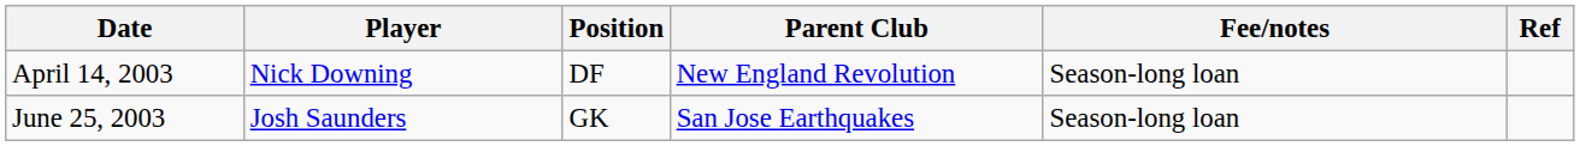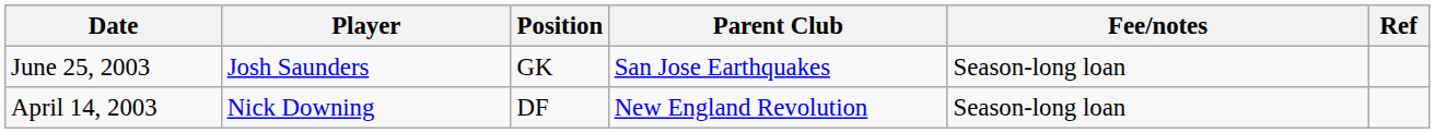 <table class="wikitable" style="font-size:95%;">
 <tr>
 <th width=125px>Date</th>
 <th width=170px>Player</th>
 <th width=50px>Position</th>
 <th width=200px>Parent Club</th>
 <th width=250px>Fee/notes</th>
 <th width=30px>Ref</th>
 </tr>
 <tr>
+<td>June 25, 2003</td>
+<td> <a href='#'>Josh Saunders</a></td>
+<td>GK</td>
+<td> <a href='#'>San Jose Earthquakes</a></td>
+<td>Season-long loan</td>
+<td></td>
+</tr>
+<tr>
 <td>April 14, 2003</td>
 <td> <a href='#'>Nick Downing</a></td>
 <td>DF</td>
 <td> <a href='#'>New England Revolution</a></td>
 <td>Season-long loan</td>
 <td></td>
 </tr>
-<tr>
-<td>June 25, 2003</td>
-<td> <a href='#'>Josh Saunders</a></td>
-<td>GK</td>
-<td> <a href='#'>San Jose Earthquakes</a></td>
-<td>Season-long loan</td>
-<td></td>
-</tr>
 </table>
